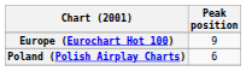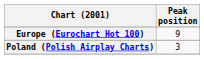 <table class="wikitable sortable plainrowheaders" style="text-align:center">
 <tr>
 <th scope="col">Chart (2001)</th>
 <th scope="col">Peak<br>position</th>
 </tr>
 <tr>
 </tr>
 <tr>
 </tr>
 <tr>
 </tr>
 <tr>
 </tr>
 <tr>
 </tr>
 <tr>
 <th scope="row">Europe (<a href='#'>Eurochart Hot 100</a>)</th>
 <td>9</td>
 </tr>
 <tr>
 </tr>
 <tr>
 </tr>
 <tr>
 </tr>
 <tr>
 </tr>
 <tr>
 </tr>
 <tr>
 <th scope="row">Poland (<a href='#'>Polish Airplay Charts</a>)</th>
-<td>6</td>
+<td>3</td>
 </tr>
 <tr>
 </tr>
 <tr>
 </tr>
 <tr>
 </tr>
 <tr>
 </tr>
 </table>
